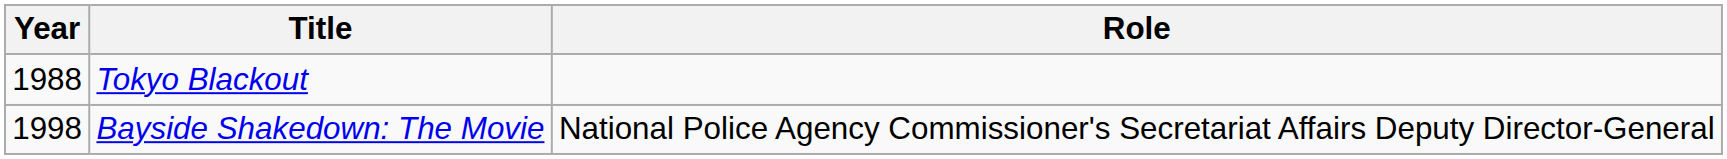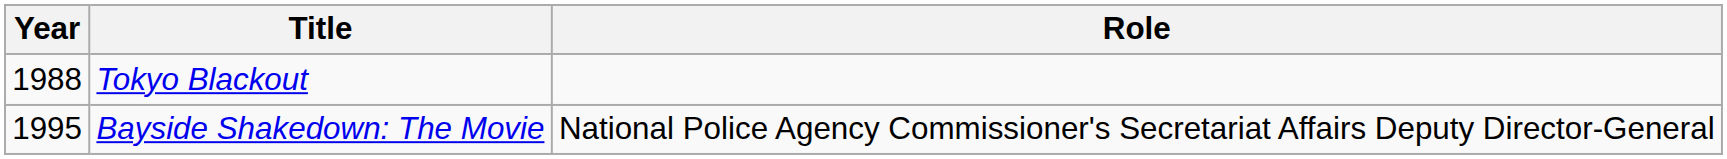 <table class="wikitable">
 <tr>
 <th>Year</th>
 <th>Title</th>
 <th>Role</th>
 </tr>
 <tr>
 <td>1988</td>
 <td><em><a href='#'>Tokyo Blackout</a></em></td>
 <td></td>
 </tr>
 <tr>
-<td>1998</td>
+<td>1995</td>
 <td><em><a href='#'>Bayside Shakedown: The Movie</a></em></td>
 <td>National Police Agency Commissioner's Secretariat Affairs Deputy Director-General</td>
 </tr>
 </table>
